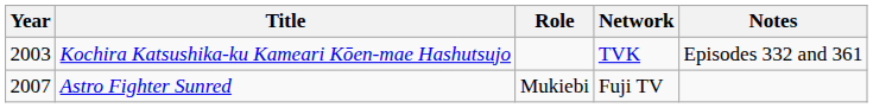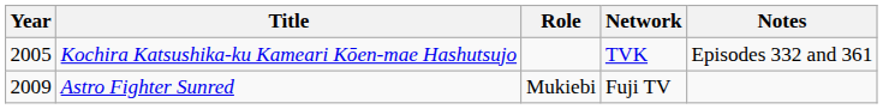 <table class="wikitable">
 <tr>
 <th>Year</th>
 <th>Title</th>
 <th>Role</th>
 <th>Network</th>
 <th>Notes</th>
 </tr>
 <tr>
-<td>2003</td>
+<td>2005</td>
 <td><em><a href='#'>Kochira Katsushika-ku Kameari Kōen-mae Hashutsujo</a></em></td>
 <td></td>
 <td><a href='#'>TVK</a></td>
 <td>Episodes 332 and 361</td>
 </tr>
 <tr>
-<td>2007</td>
+<td>2009</td>
 <td><em><a href='#'>Astro Fighter Sunred</a></em></td>
 <td>Mukiebi</td>
 <td>Fuji TV</td>
 <td></td>
 </tr>
 </table>
